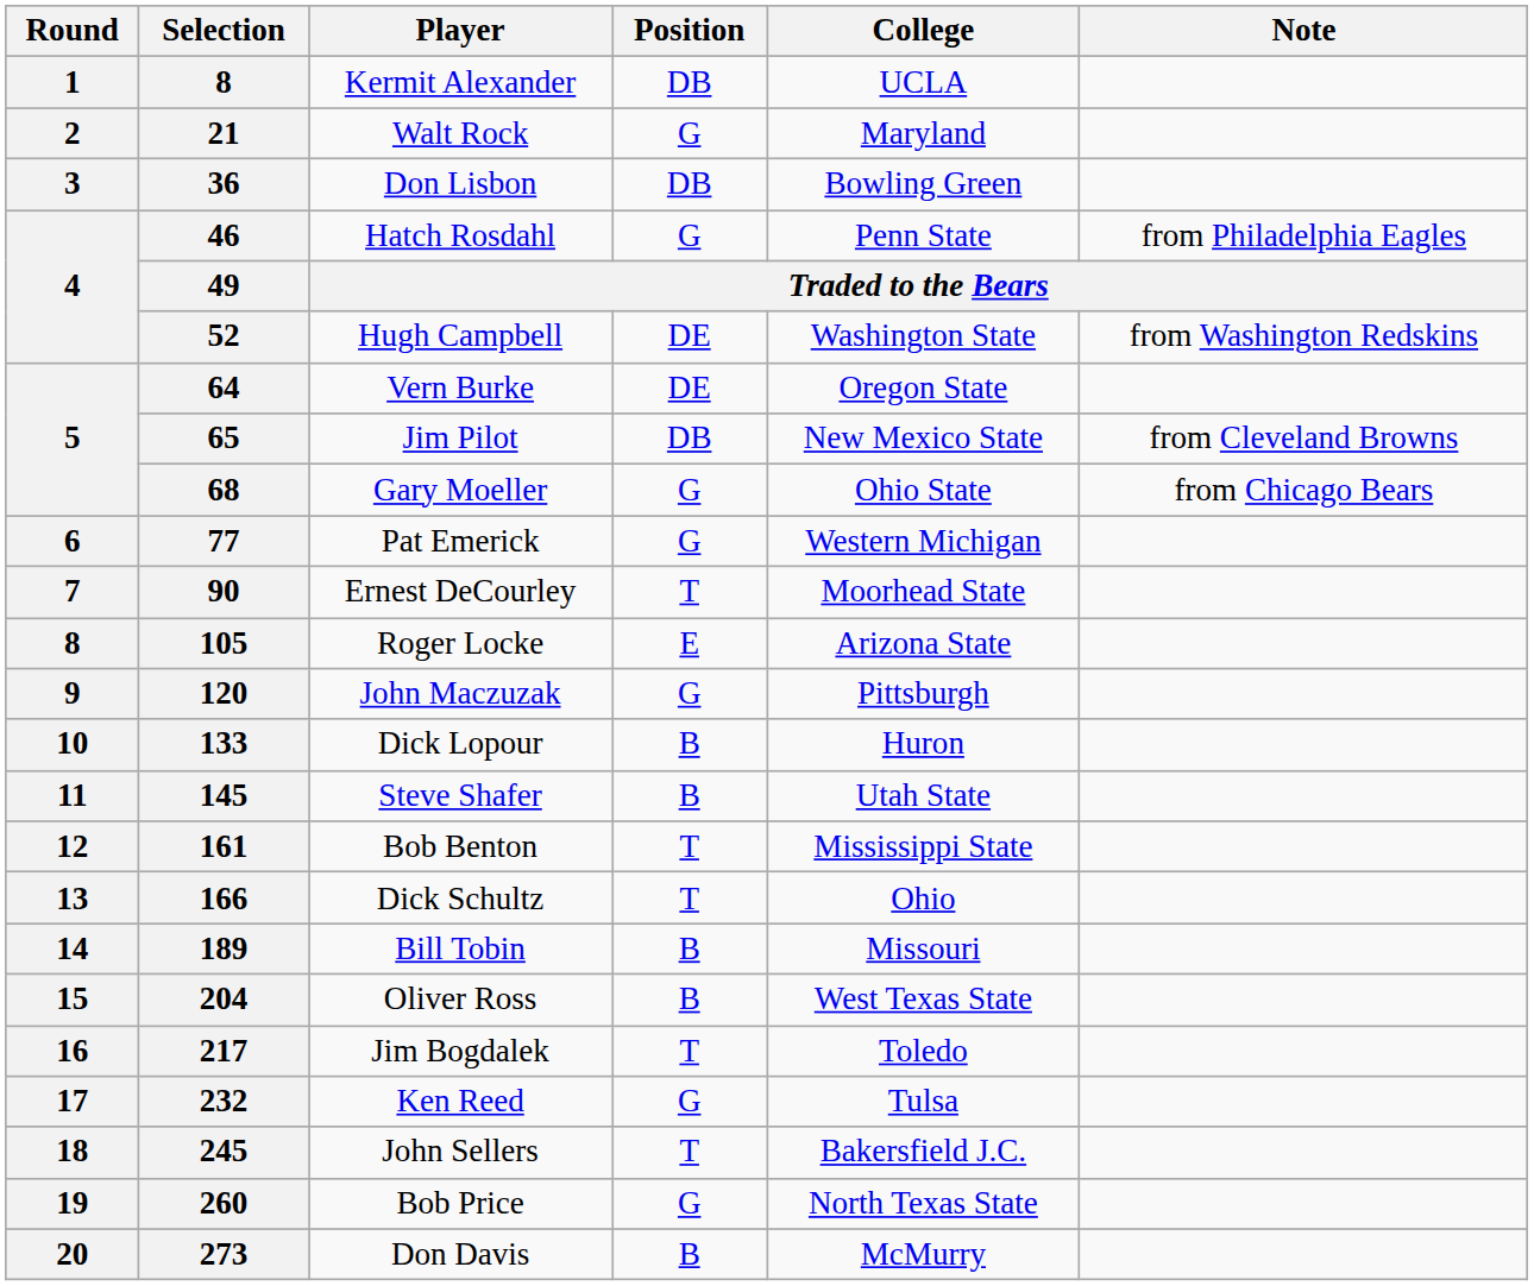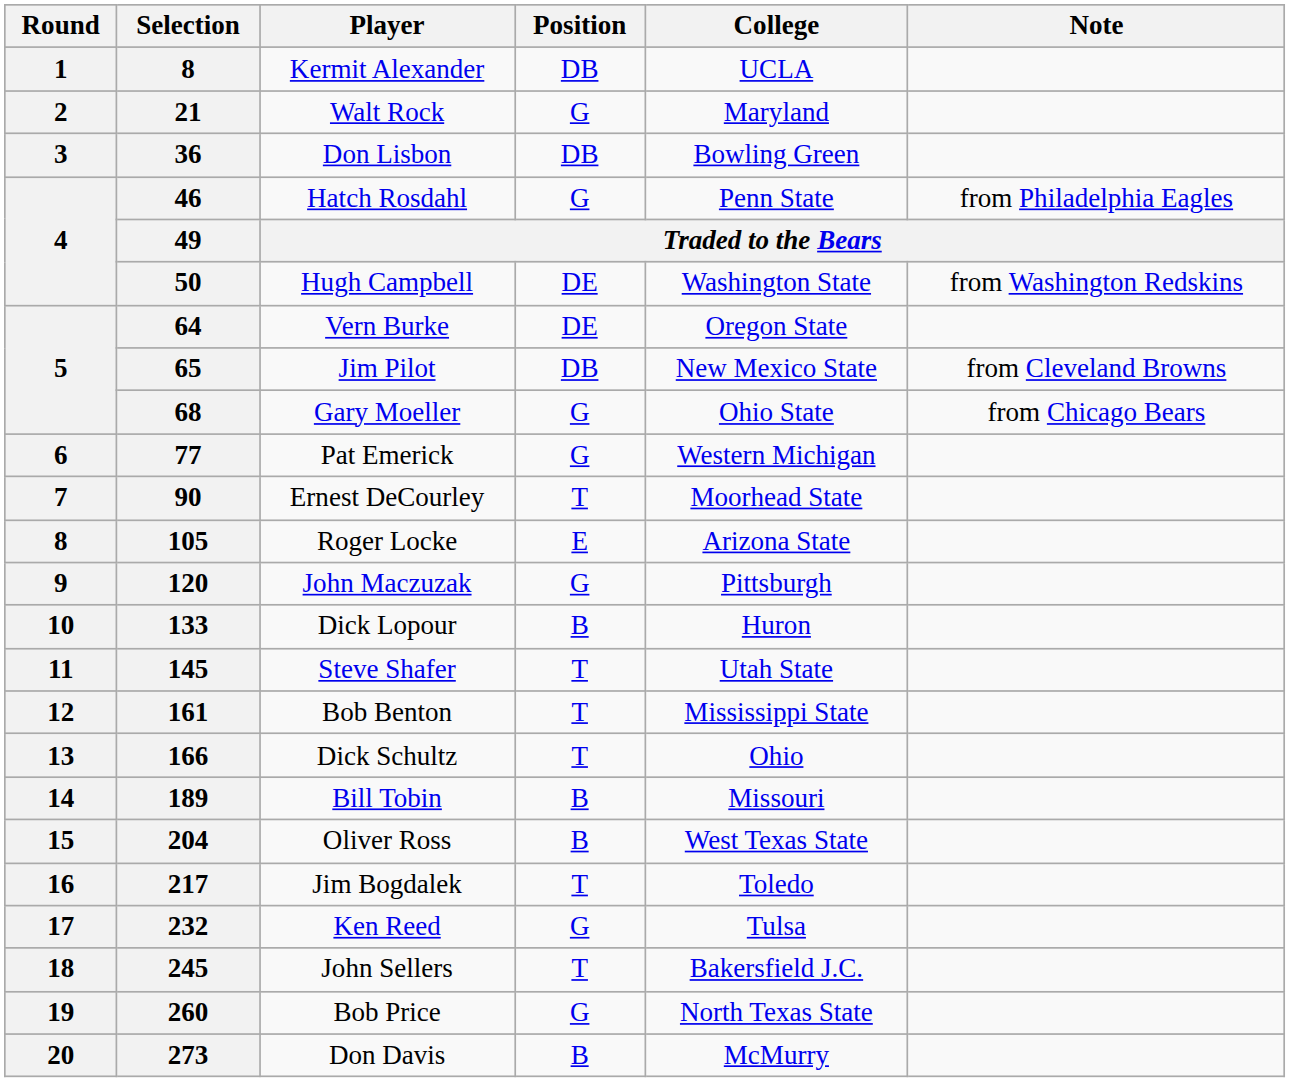 <table class="wikitable" style="text-align:center" width="60%">
 <tr>
 <th>Round</th>
 <th>Selection</th>
 <th>Player</th>
 <th>Position</th>
 <th>College</th>
 <th>Note</th>
 </tr>
 <tr style="text-align: center;">
 <th>1</th>
 <th>8</th>
 <td><a href='#'>Kermit Alexander</a></td>
 <td><a href='#'>DB</a></td>
 <td><a href='#'>UCLA</a></td>
 <td></td>
 </tr>
 <tr style="text-align: center;">
 <th>2</th>
 <th>21</th>
 <td><a href='#'>Walt Rock</a></td>
 <td><a href='#'>G</a></td>
 <td><a href='#'>Maryland</a></td>
 <td></td>
 </tr>
 <tr style="text-align: center;">
 <th>3</th>
 <th>36</th>
 <td><a href='#'>Don Lisbon</a></td>
 <td><a href='#'>DB</a></td>
 <td><a href='#'>Bowling Green</a></td>
 <td></td>
 </tr>
 <tr style="text-align: center;">
 <th rowspan=3>4</th>
 <th>46</th>
 <td><a href='#'>Hatch Rosdahl</a></td>
 <td><a href='#'>G</a></td>
 <td><a href='#'>Penn State</a></td>
 <td>from <a href='#'>Philadelphia Eagles</a></td>
 </tr>
 <tr style="text-align: center;">
 <th>49</th>
 <th colspan="4"><strong><em>Traded to the <a href='#'>Bears</a></em></strong></th>
 </tr>
 <tr style="text-align: center;">
-<th>52</th>
+<th>50</th>
 <td><a href='#'>Hugh Campbell</a></td>
 <td><a href='#'>DE</a></td>
 <td><a href='#'>Washington State</a></td>
 <td>from <a href='#'>Washington Redskins</a></td>
 </tr>
 <tr style="text-align: center;">
 <th rowspan=3>5</th>
 <th>64</th>
 <td><a href='#'>Vern Burke</a></td>
 <td><a href='#'>DE</a></td>
 <td><a href='#'>Oregon State</a></td>
 <td></td>
 </tr>
 <tr style="text-align: center;">
 <th>65</th>
 <td><a href='#'>Jim Pilot</a></td>
 <td><a href='#'>DB</a></td>
 <td><a href='#'>New Mexico State</a></td>
 <td>from <a href='#'>Cleveland Browns</a></td>
 </tr>
 <tr style="text-align: center;">
 <th>68</th>
 <td><a href='#'>Gary Moeller</a></td>
 <td><a href='#'>G</a></td>
 <td><a href='#'>Ohio State</a></td>
 <td>from <a href='#'>Chicago Bears</a></td>
 </tr>
 <tr style="text-align: center;">
 <th>6</th>
 <th>77</th>
 <td>Pat Emerick</td>
 <td><a href='#'>G</a></td>
 <td><a href='#'>Western Michigan</a></td>
 <td></td>
 </tr>
 <tr style="text-align: center;">
 <th>7</th>
 <th>90</th>
 <td>Ernest DeCourley</td>
 <td><a href='#'>T</a></td>
 <td><a href='#'>Moorhead State</a></td>
 <td></td>
 </tr>
 <tr style="text-align: center;">
 <th>8</th>
 <th>105</th>
 <td>Roger Locke</td>
 <td><a href='#'>E</a></td>
 <td><a href='#'>Arizona State</a></td>
 <td></td>
 </tr>
 <tr style="text-align: center;">
 <th>9</th>
 <th>120</th>
 <td><a href='#'>John Maczuzak</a></td>
 <td><a href='#'>G</a></td>
 <td><a href='#'>Pittsburgh</a></td>
 <td></td>
 </tr>
 <tr style="text-align: center;">
 <th>10</th>
 <th>133</th>
 <td>Dick Lopour</td>
 <td><a href='#'>B</a></td>
 <td><a href='#'>Huron</a></td>
 <td></td>
 </tr>
 <tr style="text-align: center;">
 <th>11</th>
 <th>145</th>
 <td><a href='#'>Steve Shafer</a></td>
-<td><a href='#'>B</a></td>
+<td><a href='#'>T</a></td>
 <td><a href='#'>Utah State</a></td>
 <td></td>
 </tr>
 <tr style="text-align: center;">
 <th>12</th>
 <th>161</th>
 <td>Bob Benton</td>
 <td><a href='#'>T</a></td>
 <td><a href='#'>Mississippi State</a></td>
 <td></td>
 </tr>
 <tr style="text-align: center;">
 <th>13</th>
 <th>166</th>
 <td>Dick Schultz</td>
 <td><a href='#'>T</a></td>
 <td><a href='#'>Ohio</a></td>
 <td></td>
 </tr>
 <tr style="text-align: center;">
 <th>14</th>
 <th>189</th>
 <td><a href='#'>Bill Tobin</a></td>
 <td><a href='#'>B</a></td>
 <td><a href='#'>Missouri</a></td>
 <td></td>
 </tr>
 <tr style="text-align: center;">
 <th>15</th>
 <th>204</th>
 <td>Oliver Ross</td>
 <td><a href='#'>B</a></td>
 <td><a href='#'>West Texas State</a></td>
 <td></td>
 </tr>
 <tr style="text-align: center;">
 <th>16</th>
 <th>217</th>
 <td>Jim Bogdalek</td>
 <td><a href='#'>T</a></td>
 <td><a href='#'>Toledo</a></td>
 <td></td>
 </tr>
 <tr style="text-align: center;">
 <th>17</th>
 <th>232</th>
 <td><a href='#'>Ken Reed</a></td>
 <td><a href='#'>G</a></td>
 <td><a href='#'>Tulsa</a></td>
 <td></td>
 </tr>
 <tr style="text-align: center;">
 <th>18</th>
 <th>245</th>
 <td>John Sellers</td>
 <td><a href='#'>T</a></td>
 <td><a href='#'>Bakersfield J.C.</a></td>
 <td></td>
 </tr>
 <tr style="text-align: center;">
 <th>19</th>
 <th>260</th>
 <td>Bob Price</td>
 <td><a href='#'>G</a></td>
 <td><a href='#'>North Texas State</a></td>
 <td></td>
 </tr>
 <tr style="text-align: center;">
 <th>20</th>
 <th>273</th>
 <td>Don Davis</td>
 <td><a href='#'>B</a></td>
 <td><a href='#'>McMurry</a></td>
 <td></td>
 </tr>
 </table>
